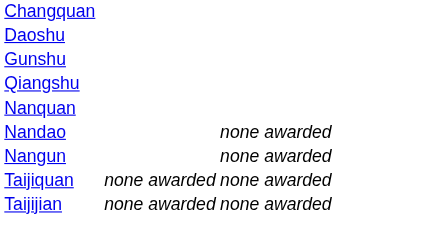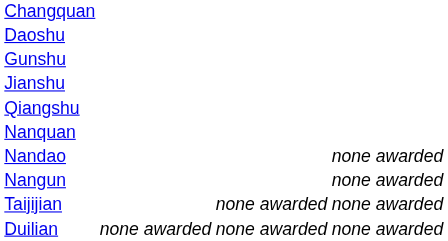 <table>
 <tr>
 <td><a href='#'>Changquan</a></td>
 <td></td>
 <td></td>
 <td></td>
 </tr>
 <tr>
 <td><a href='#'>Daoshu</a></td>
 <td></td>
 <td></td>
 <td></td>
 </tr>
 <tr>
 <td><a href='#'>Gunshu</a></td>
+<td></td>
+<td></td>
+<td></td>
+</tr>
+<tr>
+<td><a href='#'>Jianshu</a></td>
 <td></td>
 <td></td>
 <td></td>
 </tr>
 <tr>
 <td><a href='#'>Qiangshu</a></td>
 <td></td>
 <td></td>
 <td></td>
 </tr>
 <tr>
 <td><a href='#'>Nanquan</a></td>
 <td></td>
 <td></td>
 <td></td>
 </tr>
 <tr>
 <td><a href='#'>Nandao</a></td>
 <td></td>
 <td></td>
 <td><em>none awarded</em></td>
 </tr>
 <tr>
 <td><a href='#'>Nangun</a></td>
 <td></td>
 <td></td>
 <td><em>none awarded</em></td>
 </tr>
 <tr>
-<td><a href='#'>Taijiquan</a></td>
+<td><a href='#'>Taijijian</a></td>
 <td></td>
 <td><em>none awarded</em></td>
 <td><em>none awarded</em></td>
 </tr>
 <tr>
-<td><a href='#'>Taijijian</a></td>
-<td></td>
+<td><a href='#'>Duilian</a></td>
+<td><em>none awarded</em></td>
 <td><em>none awarded</em></td>
 <td><em>none awarded</em></td>
 </tr>
 </table>
